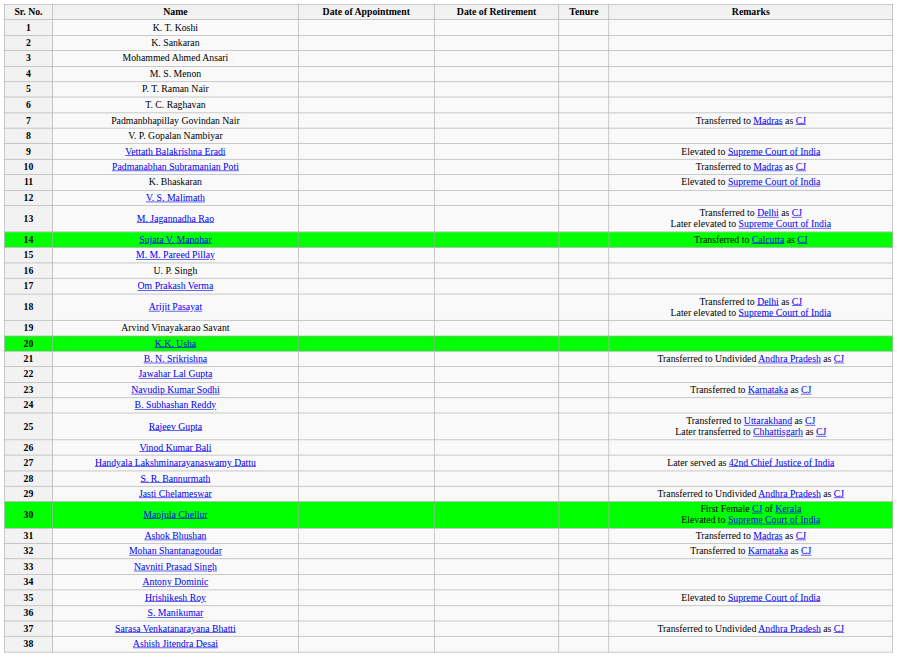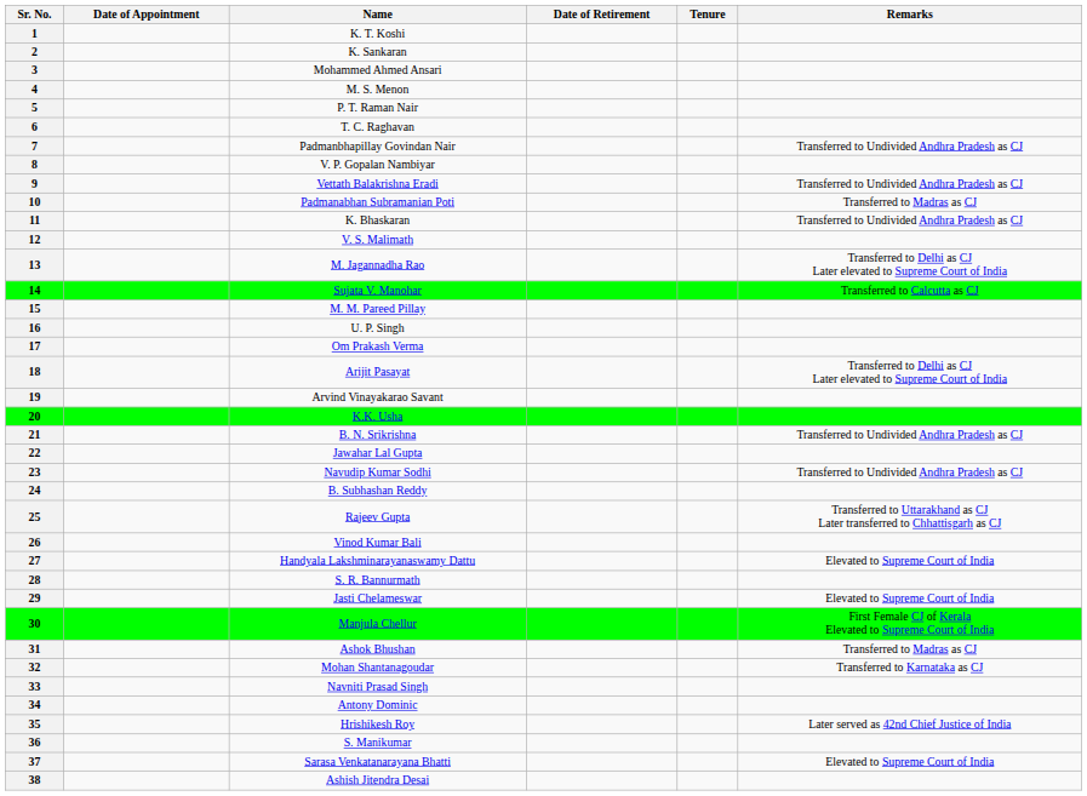 <table class="wikitable sortable" style="text-align:center" width="92%">
 <tr>
 <th>Sr. No.</th>
+<th>Date of Appointment</th>
 <th>Name</th>
-<th>Date of Appointment</th>
 <th>Date of Retirement</th>
 <th>Tenure</th>
 <th>Remarks</th>
 </tr>
 <tr>
 <th>1</th>
+<td></td>
 <td>K. T. Koshi</td>
-<td></td>
 <td></td>
 <td></td>
 <td></td>
 </tr>
 <tr>
 <th>2</th>
+<td></td>
 <td>K. Sankaran</td>
-<td></td>
 <td></td>
 <td></td>
 <td></td>
 </tr>
 <tr>
 <th>3</th>
+<td></td>
 <td>Mohammed Ahmed Ansari</td>
-<td></td>
 <td></td>
 <td></td>
 <td></td>
 </tr>
 <tr>
 <th>4</th>
+<td></td>
 <td>M. S. Menon</td>
-<td></td>
 <td></td>
 <td></td>
 <td></td>
 </tr>
 <tr>
 <th>5</th>
+<td></td>
 <td>P. T. Raman Nair</td>
-<td></td>
 <td></td>
 <td></td>
 <td></td>
 </tr>
 <tr>
 <th>6</th>
+<td></td>
 <td>T. C. Raghavan</td>
-<td></td>
 <td></td>
 <td></td>
 <td></td>
 </tr>
 <tr>
 <th>7</th>
+<td></td>
 <td>Padmanbhapillay Govindan Nair</td>
 <td></td>
 <td></td>
-<td></td>
-<td>Transferred to <a href='#'>Madras</a> as <a href='#'>CJ</a></td>
+<td>Transferred to Undivided <a href='#'>Andhra Pradesh</a> as <a href='#'>CJ</a></td>
 </tr>
 <tr>
 <th>8</th>
+<td></td>
 <td>V. P. Gopalan Nambiyar</td>
-<td></td>
 <td></td>
 <td></td>
 <td></td>
 </tr>
 <tr>
 <th>9</th>
+<td></td>
 <td><a href='#'>Vettath Balakrishna Eradi</a></td>
 <td></td>
 <td></td>
-<td></td>
-<td>Elevated to <a href='#'>Supreme Court of India</a></td>
+<td>Transferred to Undivided <a href='#'>Andhra Pradesh</a> as <a href='#'>CJ</a></td>
 </tr>
 <tr>
 <th>10</th>
+<td></td>
 <td><a href='#'>Padmanabhan Subramanian Poti</a></td>
-<td></td>
 <td></td>
 <td></td>
 <td>Transferred to <a href='#'>Madras</a> as <a href='#'>CJ</a></td>
 </tr>
 <tr>
 <th>11</th>
+<td></td>
 <td>K. Bhaskaran</td>
 <td></td>
 <td></td>
-<td></td>
-<td>Elevated to <a href='#'>Supreme Court of India</a></td>
+<td>Transferred to Undivided <a href='#'>Andhra Pradesh</a> as <a href='#'>CJ</a></td>
 </tr>
 <tr>
 <th>12</th>
+<td></td>
 <td><a href='#'>V. S. Malimath</a></td>
-<td></td>
 <td></td>
 <td></td>
 <td></td>
 </tr>
 <tr>
 <th>13</th>
+<td></td>
 <td><a href='#'>M. Jagannadha Rao</a></td>
-<td></td>
 <td></td>
 <td></td>
 <td>Transferred to <a href='#'>Delhi</a> as <a href='#'>CJ</a> <br> Later elevated to <a href='#'>Supreme Court of India</a></td>
 </tr>
 <tr>
 <th style="background:lime;">14</th>
+<td style="background:lime;"></td>
 <td style="background:lime;"><a href='#'>Sujata V. Manohar</a></td>
-<td style="background:lime;"></td>
 <td style="background:lime;"></td>
 <td style="background:lime;"></td>
 <td style="background:lime;">Transferred to <a href='#'>Calcutta</a> as <a href='#'>CJ</a></td>
 </tr>
 <tr>
 <th>15</th>
+<td></td>
 <td><a href='#'>M. M. Pareed Pillay</a></td>
-<td></td>
 <td></td>
 <td></td>
 <td></td>
 </tr>
 <tr>
 <th>16</th>
+<td></td>
 <td>U. P. Singh</td>
-<td></td>
 <td></td>
 <td></td>
 <td></td>
 </tr>
 <tr>
 <th>17</th>
+<td></td>
 <td><a href='#'>Om Prakash Verma</a></td>
-<td></td>
 <td></td>
 <td></td>
 <td></td>
 </tr>
 <tr>
 <th>18</th>
+<td></td>
 <td><a href='#'>Arijit Pasayat</a></td>
-<td></td>
 <td></td>
 <td></td>
 <td>Transferred to <a href='#'>Delhi</a> as <a href='#'>CJ</a> <br> Later elevated to <a href='#'>Supreme Court of India</a></td>
 </tr>
 <tr>
 <th>19</th>
+<td></td>
 <td>Arvind Vinayakarao Savant</td>
-<td></td>
 <td></td>
 <td></td>
 <td></td>
 </tr>
 <tr>
 <th style="background:lime;">20</th>
+<td style="background:lime;"></td>
 <td style="background:lime;"><a href='#'>K.K. Usha</a></td>
-<td style="background:lime;"></td>
 <td style="background:lime;"></td>
 <td style="background:lime;"></td>
 <td style="background:lime;"></td>
 </tr>
 <tr>
 <th>21</th>
+<td></td>
 <td><a href='#'>B. N. Srikrishna</a></td>
-<td></td>
 <td></td>
 <td></td>
 <td>Transferred to Undivided <a href='#'>Andhra Pradesh</a> as <a href='#'>CJ</a></td>
 </tr>
 <tr>
 <th>22</th>
+<td></td>
 <td><a href='#'>Jawahar Lal Gupta</a></td>
-<td></td>
 <td></td>
 <td></td>
 <td></td>
 </tr>
 <tr>
 <th>23</th>
+<td></td>
 <td><a href='#'>Navudip Kumar Sodhi</a></td>
 <td></td>
 <td></td>
-<td></td>
-<td>Transferred to <a href='#'>Karnataka</a> as <a href='#'>CJ</a></td>
+<td>Transferred to Undivided <a href='#'>Andhra Pradesh</a> as <a href='#'>CJ</a></td>
 </tr>
 <tr>
 <th>24</th>
+<td></td>
 <td><a href='#'>B. Subhashan Reddy</a></td>
-<td></td>
 <td></td>
 <td></td>
 <td></td>
 </tr>
 <tr>
 <th>25</th>
+<td></td>
 <td><a href='#'>Rajeev Gupta</a></td>
-<td></td>
 <td></td>
 <td></td>
 <td>Transferred to <a href='#'>Uttarakhand</a> as <a href='#'>CJ</a> <br> Later transferred to <a href='#'>Chhattisgarh</a> as <a href='#'>CJ</a></td>
 </tr>
 <tr>
 <th>26</th>
+<td></td>
 <td><a href='#'>Vinod Kumar Bali</a></td>
-<td></td>
 <td></td>
 <td></td>
 <td></td>
 </tr>
 <tr>
 <th>27</th>
+<td></td>
 <td><a href='#'>Handyala Lakshminarayanaswamy Dattu</a></td>
 <td></td>
 <td></td>
-<td></td>
-<td>Later served as <a href='#'>42nd Chief Justice of India</a></td>
+<td>Elevated to <a href='#'>Supreme Court of India</a></td>
 </tr>
 <tr>
 <th>28</th>
+<td></td>
 <td><a href='#'>S. R. Bannurmath</a></td>
-<td></td>
 <td></td>
 <td></td>
 <td></td>
 </tr>
 <tr>
 <th>29</th>
+<td></td>
 <td><a href='#'>Jasti Chelameswar</a></td>
 <td></td>
 <td></td>
-<td></td>
-<td>Transferred to Undivided <a href='#'>Andhra Pradesh</a> as <a href='#'>CJ</a></td>
+<td>Elevated to <a href='#'>Supreme Court of India</a></td>
 </tr>
 <tr>
 <th style="background:lime;">30</th>
+<td style="background:lime;"></td>
 <td style="background:lime;"><a href='#'>Manjula Chellur</a></td>
-<td style="background:lime;"></td>
 <td style="background:lime;"></td>
 <td style="background:lime;"></td>
 <td style="background:lime;">First Female <a href='#'>CJ</a> of <a href='#'>Kerala</a> <br> Elevated to <a href='#'>Supreme Court of India</a></td>
 </tr>
 <tr>
 <th>31</th>
+<td></td>
 <td><a href='#'>Ashok Bhushan</a></td>
-<td></td>
 <td></td>
 <td></td>
 <td>Transferred to <a href='#'>Madras</a> as <a href='#'>CJ</a></td>
 </tr>
 <tr>
 <th>32</th>
+<td></td>
 <td><a href='#'>Mohan Shantanagoudar</a></td>
-<td></td>
 <td></td>
 <td></td>
 <td>Transferred to <a href='#'>Karnataka</a> as <a href='#'>CJ</a></td>
 </tr>
 <tr>
 <th>33</th>
+<td></td>
 <td><a href='#'>Navniti Prasad Singh</a></td>
-<td></td>
 <td></td>
 <td></td>
 <td></td>
 </tr>
 <tr>
 <th>34</th>
+<td></td>
 <td><a href='#'>Antony Dominic</a></td>
-<td></td>
 <td></td>
 <td></td>
 <td></td>
 </tr>
 <tr>
 <th>35</th>
+<td></td>
 <td><a href='#'>Hrishikesh Roy</a></td>
 <td></td>
 <td></td>
-<td></td>
-<td>Elevated to <a href='#'>Supreme Court of India</a></td>
+<td>Later served as <a href='#'>42nd Chief Justice of India</a></td>
 </tr>
 <tr>
 <th>36</th>
+<td></td>
 <td><a href='#'>S. Manikumar</a></td>
-<td></td>
 <td></td>
 <td></td>
 <td></td>
 </tr>
 <tr>
 <th>37</th>
+<td></td>
 <td><a href='#'>Sarasa Venkatanarayana Bhatti</a></td>
 <td></td>
 <td></td>
-<td></td>
-<td>Transferred to Undivided <a href='#'>Andhra Pradesh</a> as <a href='#'>CJ</a></td>
+<td>Elevated to <a href='#'>Supreme Court of India</a></td>
 </tr>
 <tr>
 <th>38</th>
+<td></td>
 <td><a href='#'>Ashish Jitendra Desai</a></td>
-<td></td>
 <td></td>
 <td></td>
 <td></td>
 </tr>
 </table>
